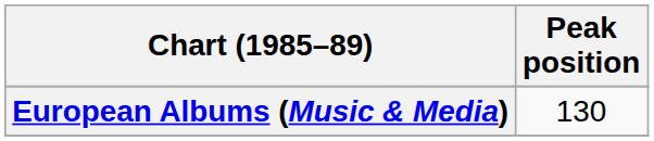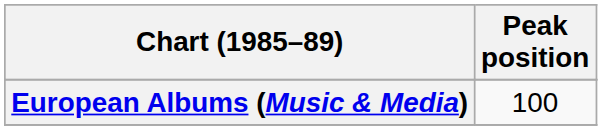 <table class="wikitable sortable plainrowheaders">
 <tr>
 <th>Chart (1985–89)</th>
 <th>Peak<br>position</th>
 </tr>
 <tr>
 </tr>
 <tr>
 <th scope="row"><a href='#'>European Albums</a> (<em><a href='#'>Music & Media</a></em>)</th>
-<td align="center">130</td>
+<td align="center">100</td>
 </tr>
 <tr>
 </tr>
 </table>
